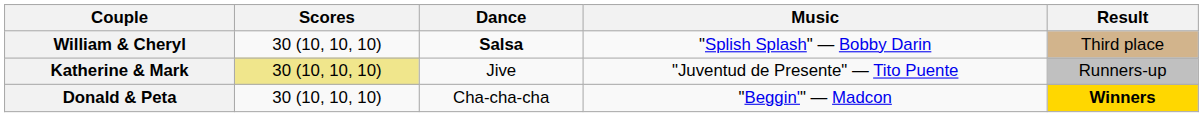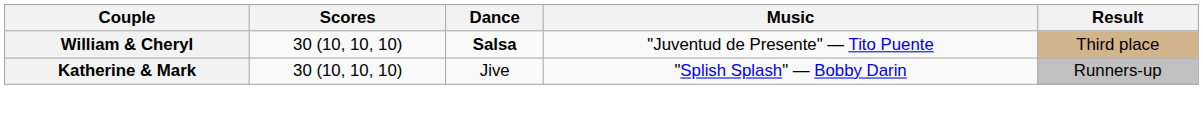 <table class="wikitable sortable" style="text-align:center; width:90%">
 <tr>
 <th scope="col">Couple</th>
 <th scope="col">Scores</th>
 <th scope="col" class="unsortable">Dance</th>
 <th scope="col" class="unsortable">Music</th>
 <th scope="col" class="unsortable">Result</th>
 </tr>
 <tr>
 <th scope="row">William & Cheryl</th>
 <td>30 (10, 10, 10)</td>
 <td><strong>Salsa</strong></td>
-<td>"<a href='#'>Splish Splash</a>" — <a href='#'>Bobby Darin</a></td>
+<td>"Juventud de Presente" — <a href='#'>Tito Puente</a></td>
 <td bgcolor=tan>Third place</td>
 </tr>
 <tr>
 <th scope="row">Katherine & Mark</th>
-<td style="background: khaki;">30 (10, 10, 10)</td>
+<td>30 (10, 10, 10)</td>
 <td>Jive</td>
-<td>"Juventud de Presente" — <a href='#'>Tito Puente</a></td>
+<td>"<a href='#'>Splish Splash</a>" — <a href='#'>Bobby Darin</a></td>
 <td bgcolor=silver>Runners-up</td>
 </tr>
-<tr>
-<th scope="row">Donald & Peta</th>
-<td>30 (10, 10, 10)</td>
-<td>Cha-cha-cha</td>
-<td>"<a href='#'>Beggin'</a>" — <a href='#'>Madcon</a></td>
-<td bgcolor=gold><strong>Winners</strong></td>
-</tr>
 </table>
